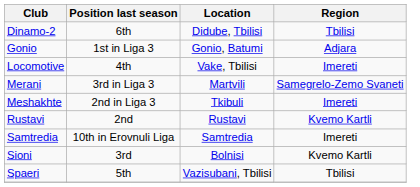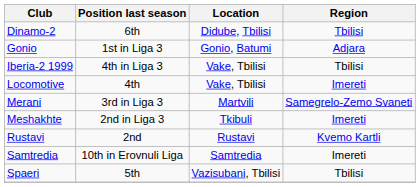 <table class="wikitable sortable" style="text-align:center;">
 <tr>
 <th>Club</th>
 <th>Position last season</th>
 <th>Location</th>
 <th>Region</th>
 </tr>
 <tr>
 <td style="text-align:left;"><a href='#'>Dinamo-2</a></td>
 <td>6th</td>
 <td><a href='#'>Didube</a>, <a href='#'>Tbilisi</a></td>
 <td><a href='#'>Tbilisi</a></td>
 </tr>
 <tr>
 <td style="text-align:left;"><a href='#'>Gonio</a></td>
 <td>1st in Liga 3</td>
 <td><a href='#'>Gonio</a>, <a href='#'>Batumi</a></td>
 <td><a href='#'>Adjara</a></td>
+</tr>
+<tr>
+<td style="text-align:left;"><a href='#'>Iberia-2 1999</a></td>
+<td>4th in Liga 3</td>
+<td><a href='#'>Vake</a>, Tbilisi</td>
+<td>Tbilisi</td>
 </tr>
 <tr>
 <td style="text-align:left;"><a href='#'>Locomotive</a></td>
 <td>4th</td>
 <td><a href='#'>Vake</a>, Tbilisi</td>
 <td><a href='#'>Imereti</a></td>
 </tr>
 <tr>
 <td style="text-align:left;"><a href='#'>Merani</a></td>
 <td>3rd in Liga 3</td>
 <td><a href='#'>Martvili</a></td>
 <td><a href='#'>Samegrelo-Zemo Svaneti</a></td>
 </tr>
 <tr>
 <td style="text-align:left;"><a href='#'>Meshakhte</a></td>
 <td>2nd in Liga 3</td>
 <td><a href='#'>Tkibuli</a></td>
 <td><a href='#'>Imereti</a></td>
 </tr>
 <tr>
 <td style="text-align:left;"><a href='#'>Rustavi</a></td>
 <td>2nd</td>
 <td><a href='#'>Rustavi</a></td>
 <td><a href='#'>Kvemo Kartli</a></td>
 </tr>
 <tr>
 <td style="text-align:left;"><a href='#'>Samtredia</a></td>
 <td>10th in Erovnuli Liga</td>
 <td><a href='#'>Samtredia</a></td>
 <td>Imereti</td>
 </tr>
 <tr>
-<td style="text-align:left;"><a href='#'>Sioni</a></td>
-<td>3rd</td>
-<td><a href='#'>Bolnisi</a></td>
-<td>Kvemo Kartli</td>
-</tr>
-<tr>
 <td style="text-align:left;"><a href='#'>Spaeri</a></td>
 <td>5th</td>
 <td><a href='#'>Vazisubani</a>, Tbilisi</td>
 <td>Tbilisi</td>
 </tr>
 <tr>
 </tr>
 </table>
